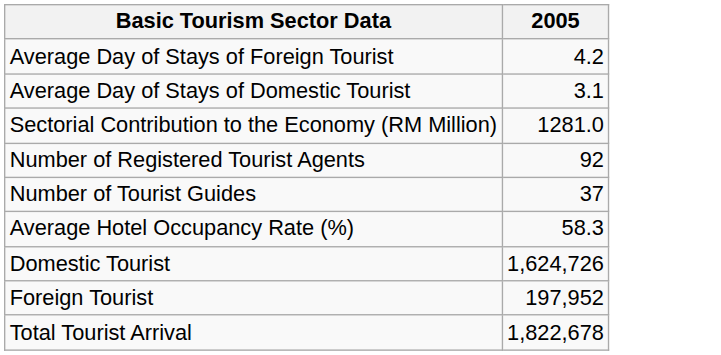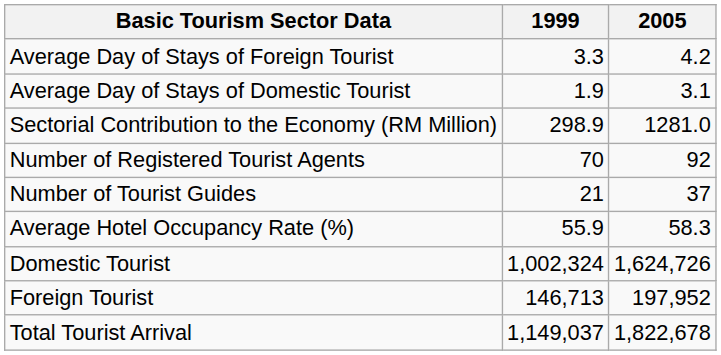 <table class="wikitable">
 <tr>
 <th>Basic Tourism Sector Data</th>
+<th>1999</th>
 <th>2005</th>
 </tr>
 <tr>
 <td>Average Day of Stays of Foreign Tourist</td>
+<td style="text-align:right;">3.3</td>
 <td style="text-align:right;">4.2</td>
 </tr>
 <tr>
 <td>Average Day of Stays of Domestic Tourist</td>
+<td style="text-align:right;">1.9</td>
 <td style="text-align:right;">3.1</td>
 </tr>
 <tr>
 <td>Sectorial Contribution to the Economy (RM Million)</td>
+<td style="text-align:right;">298.9</td>
 <td style="text-align:right;">1281.0</td>
 </tr>
 <tr>
 <td>Number of Registered Tourist Agents</td>
+<td style="text-align:right;">70</td>
 <td style="text-align:right;">92</td>
 </tr>
 <tr>
 <td>Number of Tourist Guides</td>
+<td style="text-align:right;">21</td>
 <td style="text-align:right;">37</td>
 </tr>
 <tr>
 <td>Average Hotel Occupancy Rate (%)</td>
+<td style="text-align:right;">55.9</td>
 <td style="text-align:right;">58.3</td>
 </tr>
 <tr>
 <td>Domestic Tourist</td>
+<td style="text-align:right;">1,002,324</td>
 <td style="text-align:right;">1,624,726</td>
 </tr>
 <tr>
 <td>Foreign Tourist</td>
+<td style="text-align:right;">146,713</td>
 <td style="text-align:right;">197,952</td>
 </tr>
 <tr>
 <td>Total Tourist Arrival</td>
+<td style="text-align:right;">1,149,037</td>
 <td style="text-align:right;">1,822,678</td>
 </tr>
 </table>
